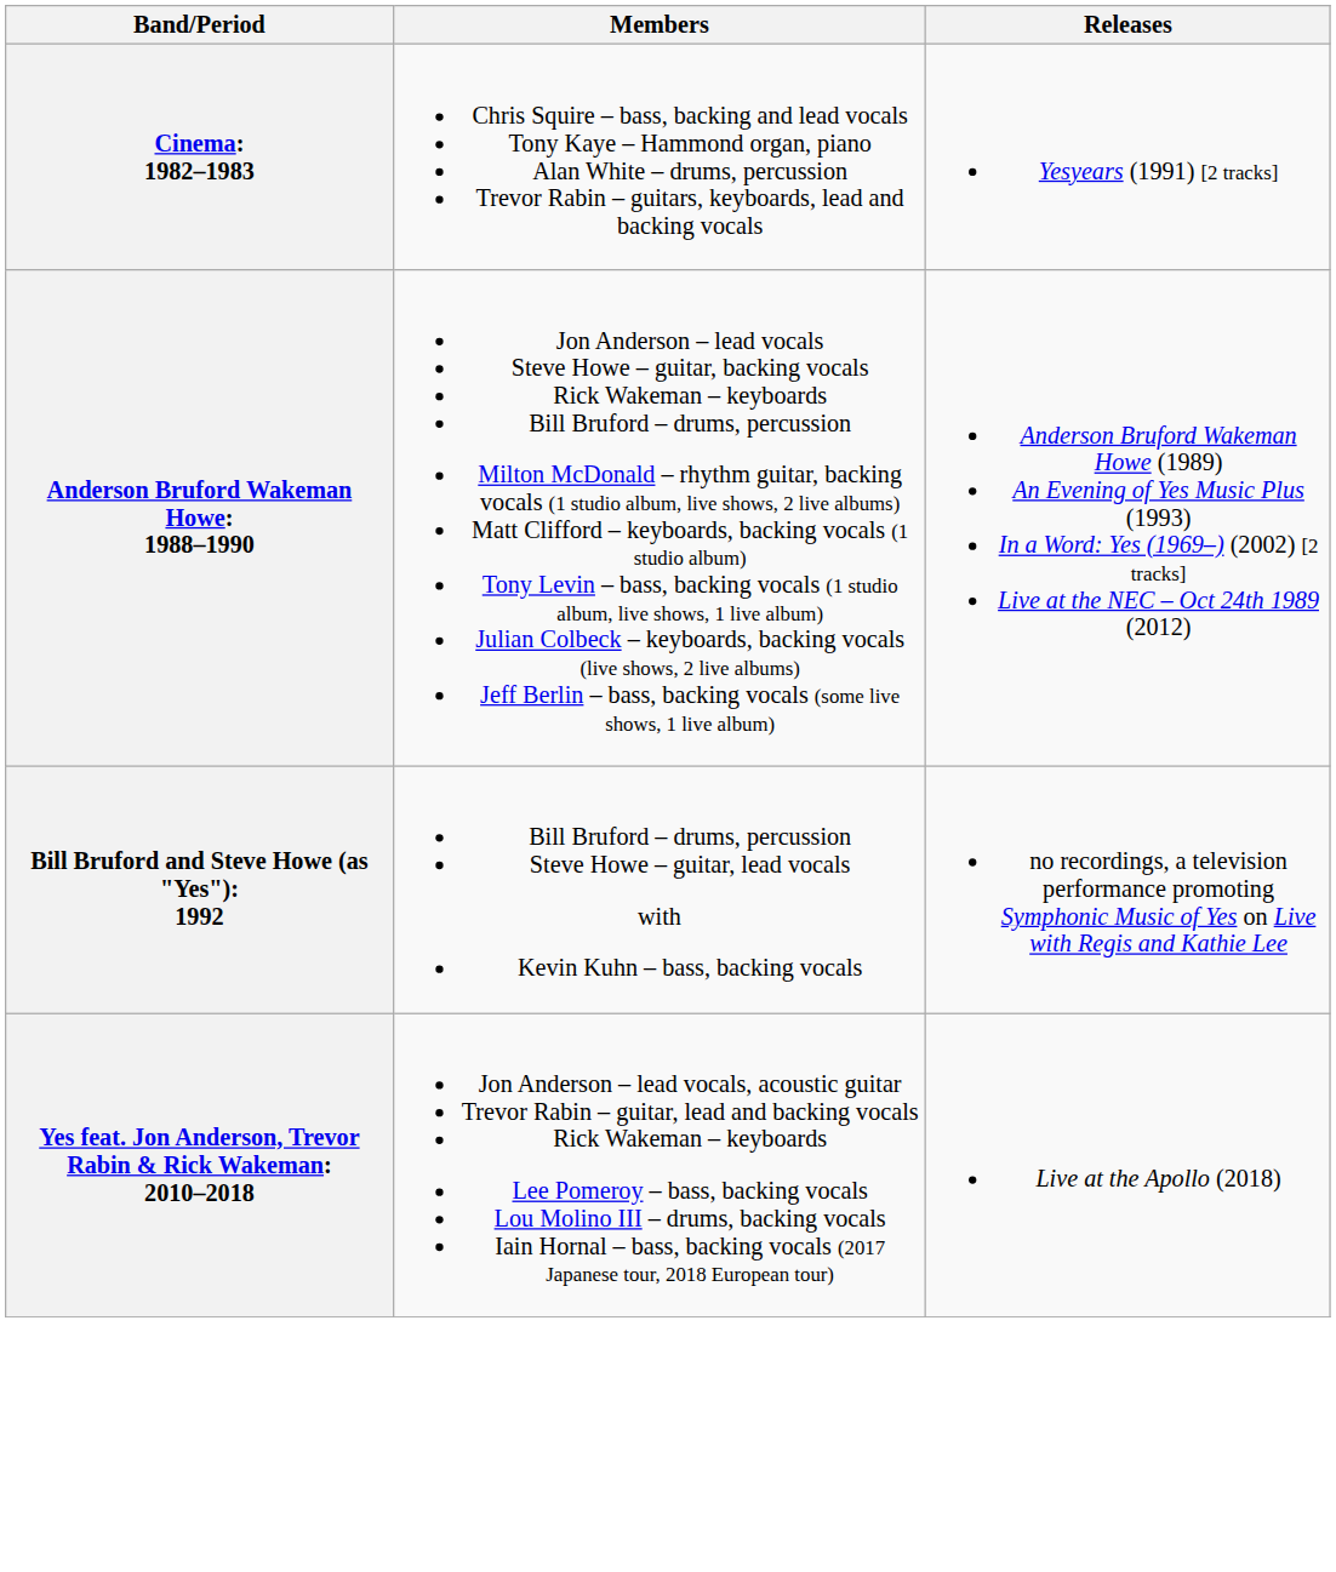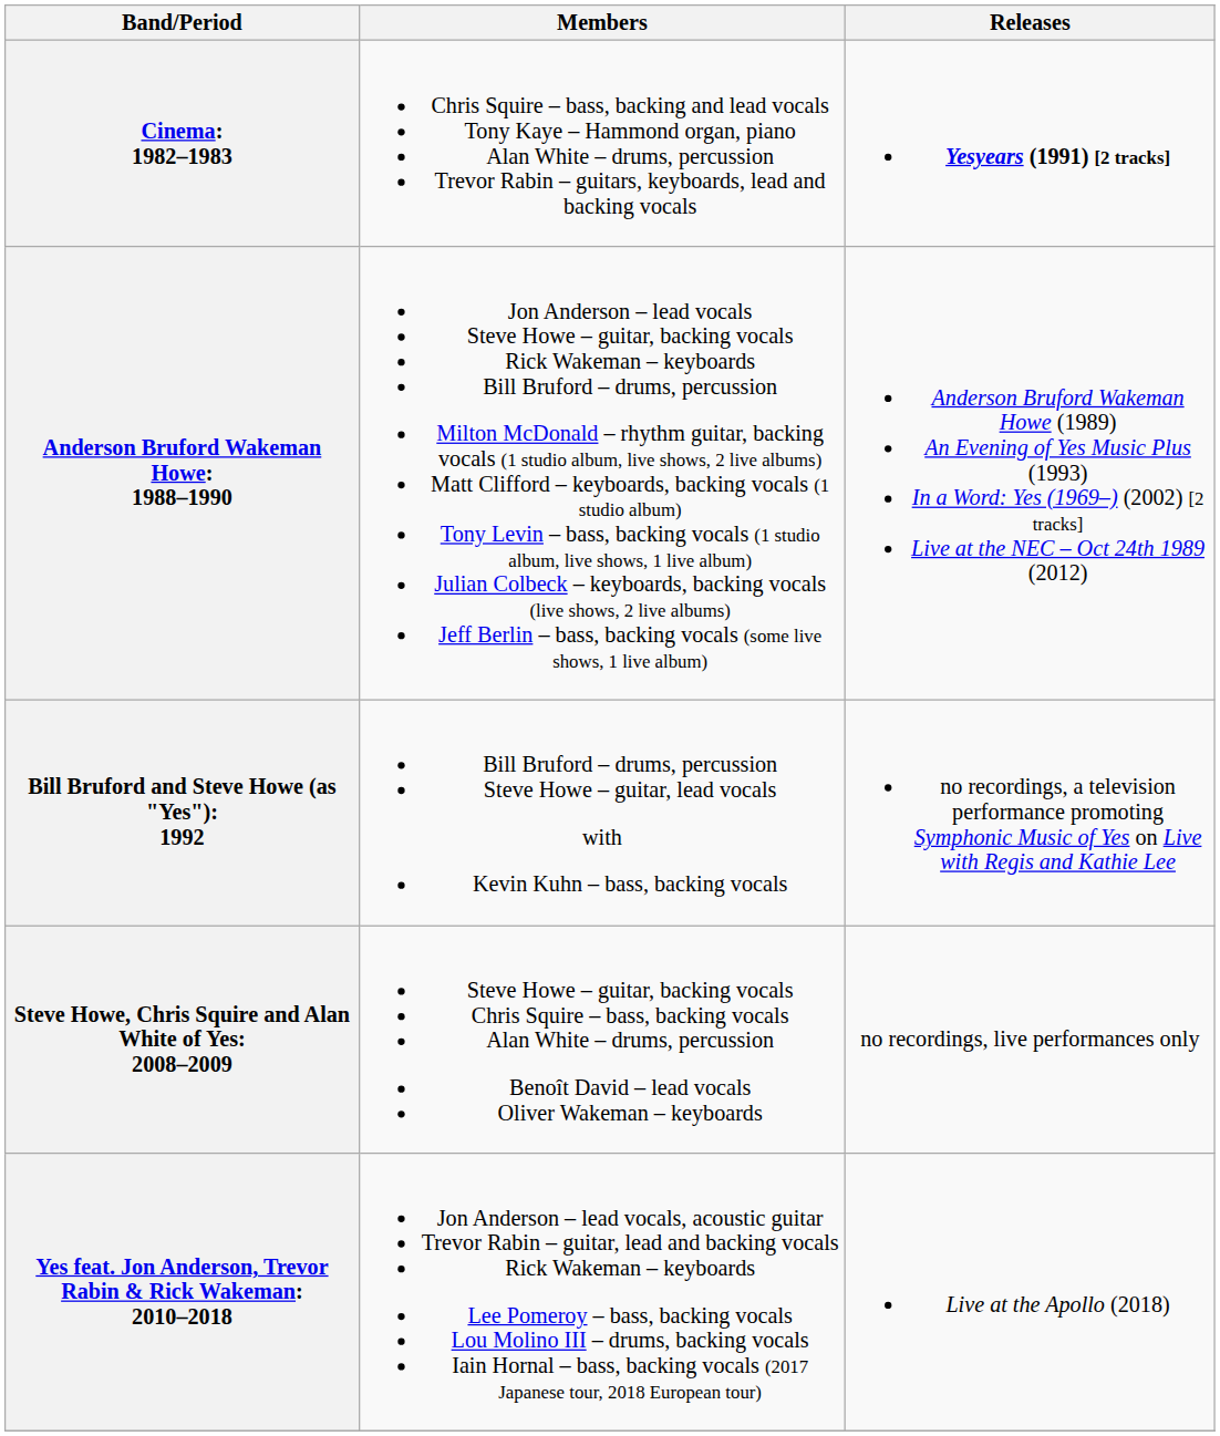 <table class="wikitable plainrowheaders" style="text-align:center;">
 <tr>
 <th scope="col" style="width:20em;">Band/Period</th>
 <th scope="col" style="width:28em;">Members</th>
 <th scope="col" style="width:20em;">Releases</th>
 </tr>
 <tr>
 <th><a href='#'>Cinema</a>:<br>1982–1983</th>
 <td><br><ul><li>Chris Squire – bass, backing and lead vocals</li><li>Tony Kaye – Hammond organ, piano</li><li>Alan White – drums, percussion</li><li>Trevor Rabin – guitars, keyboards, lead and backing vocals</li></ul></td>
-<td><br><ul><li><em><a href='#'>Yesyears</a></em> (1991) <small>[2 tracks]</small></li></ul></td>
+<td><strong><br><ul><li><em><a href='#'>Yesyears</a></em> (1991) <small>[2 tracks]</small></li></ul></strong></td>
 </tr>
 <tr>
 <th><a href='#'>Anderson Bruford Wakeman Howe</a>:<br>1988–1990</th>
 <td><br><ul><li>Jon Anderson – lead vocals</li><li>Steve Howe – guitar, backing vocals</li><li>Rick Wakeman – keyboards</li><li>Bill Bruford – drums, percussion</li></ul><ul><li><a href='#'>Milton McDonald</a> – rhythm guitar, backing vocals <small>(1 studio album, live shows, 2 live albums)</small></li><li>Matt Clifford – keyboards, backing vocals <small>(1 studio album)</small></li><li><a href='#'>Tony Levin</a> – bass, backing vocals <small>(1 studio album, live shows, 1 live album)</small></li><li><a href='#'>Julian Colbeck</a> – keyboards, backing vocals <small>(live shows, 2 live albums)</small></li><li><a href='#'>Jeff Berlin</a> – bass, backing vocals <small>(some live shows, 1 live album)</small></li></ul></td>
 <td><br><ul><li><em><a href='#'>Anderson Bruford Wakeman Howe</a></em> (1989)</li><li><em><a href='#'>An Evening of Yes Music Plus</a></em> (1993)</li><li><em><a href='#'>In a Word: Yes (1969–)</a></em> (2002) <small>[2 tracks]</small></li><li><em><a href='#'>Live at the NEC – Oct 24th 1989</a></em> (2012)</li></ul></td>
 </tr>
 <tr>
 <th>Bill Bruford and Steve Howe (as "Yes"):<br>1992</th>
 <td><br><ul><li>Bill Bruford – drums, percussion</li><li>Steve Howe – guitar, lead vocals</li></ul>with<ul><li>Kevin Kuhn – bass, backing vocals</li></ul></td>
 <td><br><ul><li>no recordings, a television performance promoting <em><a href='#'>Symphonic Music of Yes</a></em> on <em><a href='#'>Live with Regis and Kathie Lee</a></em></li></ul></td>
 </tr>
 <tr>
+<th>Steve Howe, Chris Squire and Alan White of Yes:<br>2008–2009</th>
+<td><br><ul><li>Steve Howe – guitar, backing vocals</li><li>Chris Squire – bass, backing vocals</li><li>Alan White – drums, percussion</li></ul><ul><li>Benoît David – lead vocals</li><li>Oliver Wakeman – keyboards</li></ul></td>
+<td>no recordings, live performances only</td>
+</tr>
+<tr>
 <th><a href='#'>Yes feat. Jon Anderson, Trevor Rabin & Rick Wakeman</a>:<br>2010–2018</th>
 <td><br><ul><li>Jon Anderson – lead vocals, acoustic guitar</li><li>Trevor Rabin – guitar, lead and backing vocals</li><li>Rick Wakeman – keyboards</li></ul><ul><li><a href='#'>Lee Pomeroy</a> – bass, backing vocals</li><li><a href='#'>Lou Molino III</a> – drums, backing vocals</li><li>Iain Hornal – bass, backing vocals <small>(2017 Japanese tour, 2018 European tour)</small></li></ul></td>
 <td><br><ul><li><em>Live at the Apollo</em> (2018)</li></ul></td>
 </tr>
 <tr>
 </tr>
 </table>
